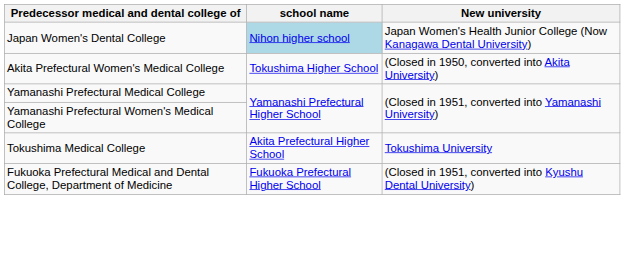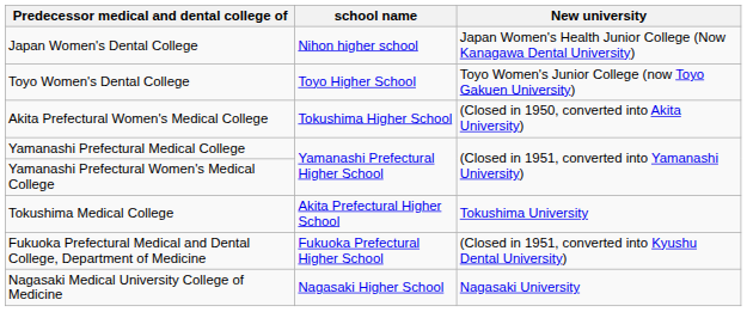 <table class="wikitable">
 <tr>
 <th>Predecessor medical and dental college of</th>
 <th>school name</th>
 <th>New university</th>
 </tr>
 <tr>
 <td>Japan Women's Dental College</td>
-<td style="background: lightblue;"><a href='#'>Nihon higher school</a></td>
+<td><a href='#'>Nihon higher school</a></td>
 <td>Japan Women's Health Junior College (Now <a href='#'>Kanagawa Dental University</a>)</td>
+</tr>
+<tr>
+<td>Toyo Women's Dental College</td>
+<td><a href='#'>Toyo Higher School</a></td>
+<td>Toyo Women's Junior College (now <a href='#'>Toyo Gakuen University</a>)</td>
 </tr>
 <tr>
 <td>Akita Prefectural Women's Medical College</td>
 <td><a href='#'>Tokushima Higher School</a></td>
 <td>(Closed in 1950, converted into <a href='#'>Akita University</a>)</td>
 </tr>
 <tr>
 <td>Yamanashi Prefectural Medical College</td>
 <td rowspan="2"><a href='#'>Yamanashi Prefectural Higher School</a></td>
 <td rowspan="2">(Closed in 1951, converted into <a href='#'>Yamanashi University</a>)</td>
 </tr>
 <tr>
 <td>Yamanashi Prefectural Women's Medical College</td>
 </tr>
 <tr>
 <td>Tokushima Medical College</td>
 <td><a href='#'>Akita Prefectural Higher School</a></td>
 <td><a href='#'>Tokushima University</a></td>
 </tr>
 <tr>
 <td>Fukuoka Prefectural Medical and Dental College, Department of Medicine</td>
 <td><a href='#'>Fukuoka Prefectural Higher School</a></td>
 <td>(Closed in 1951, converted into <a href='#'>Kyushu Dental University</a>)</td>
 </tr>
+<tr>
+<td>Nagasaki Medical University College of Medicine</td>
+<td><a href='#'>Nagasaki Higher School</a></td>
+<td><a href='#'>Nagasaki University</a></td>
+</tr>
 </table>
